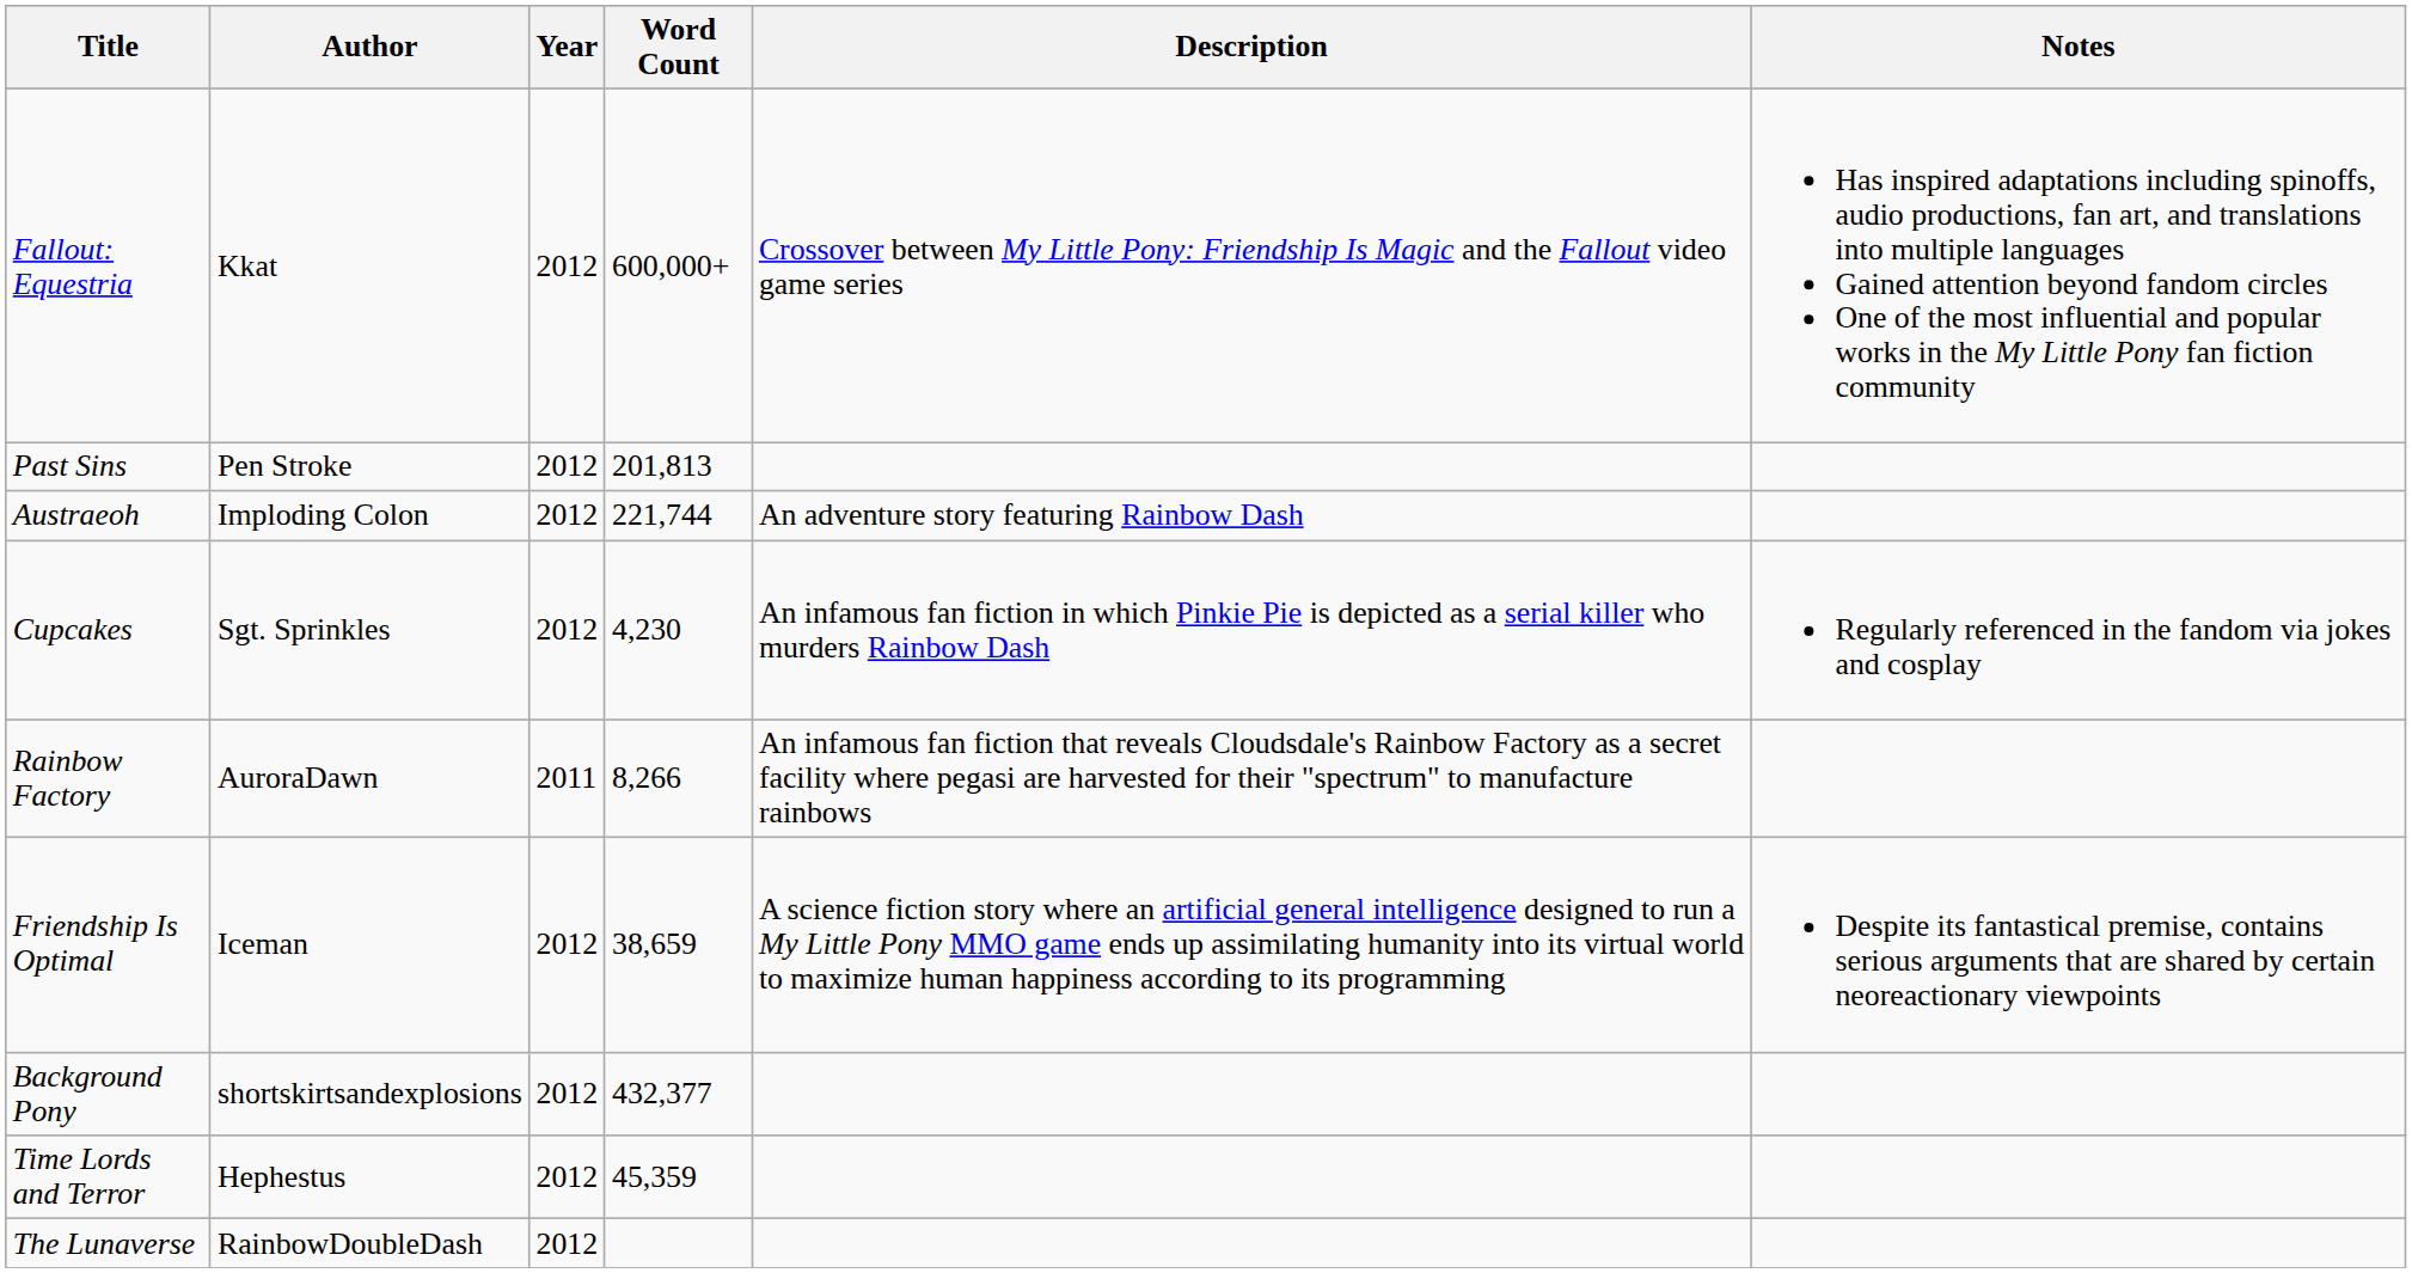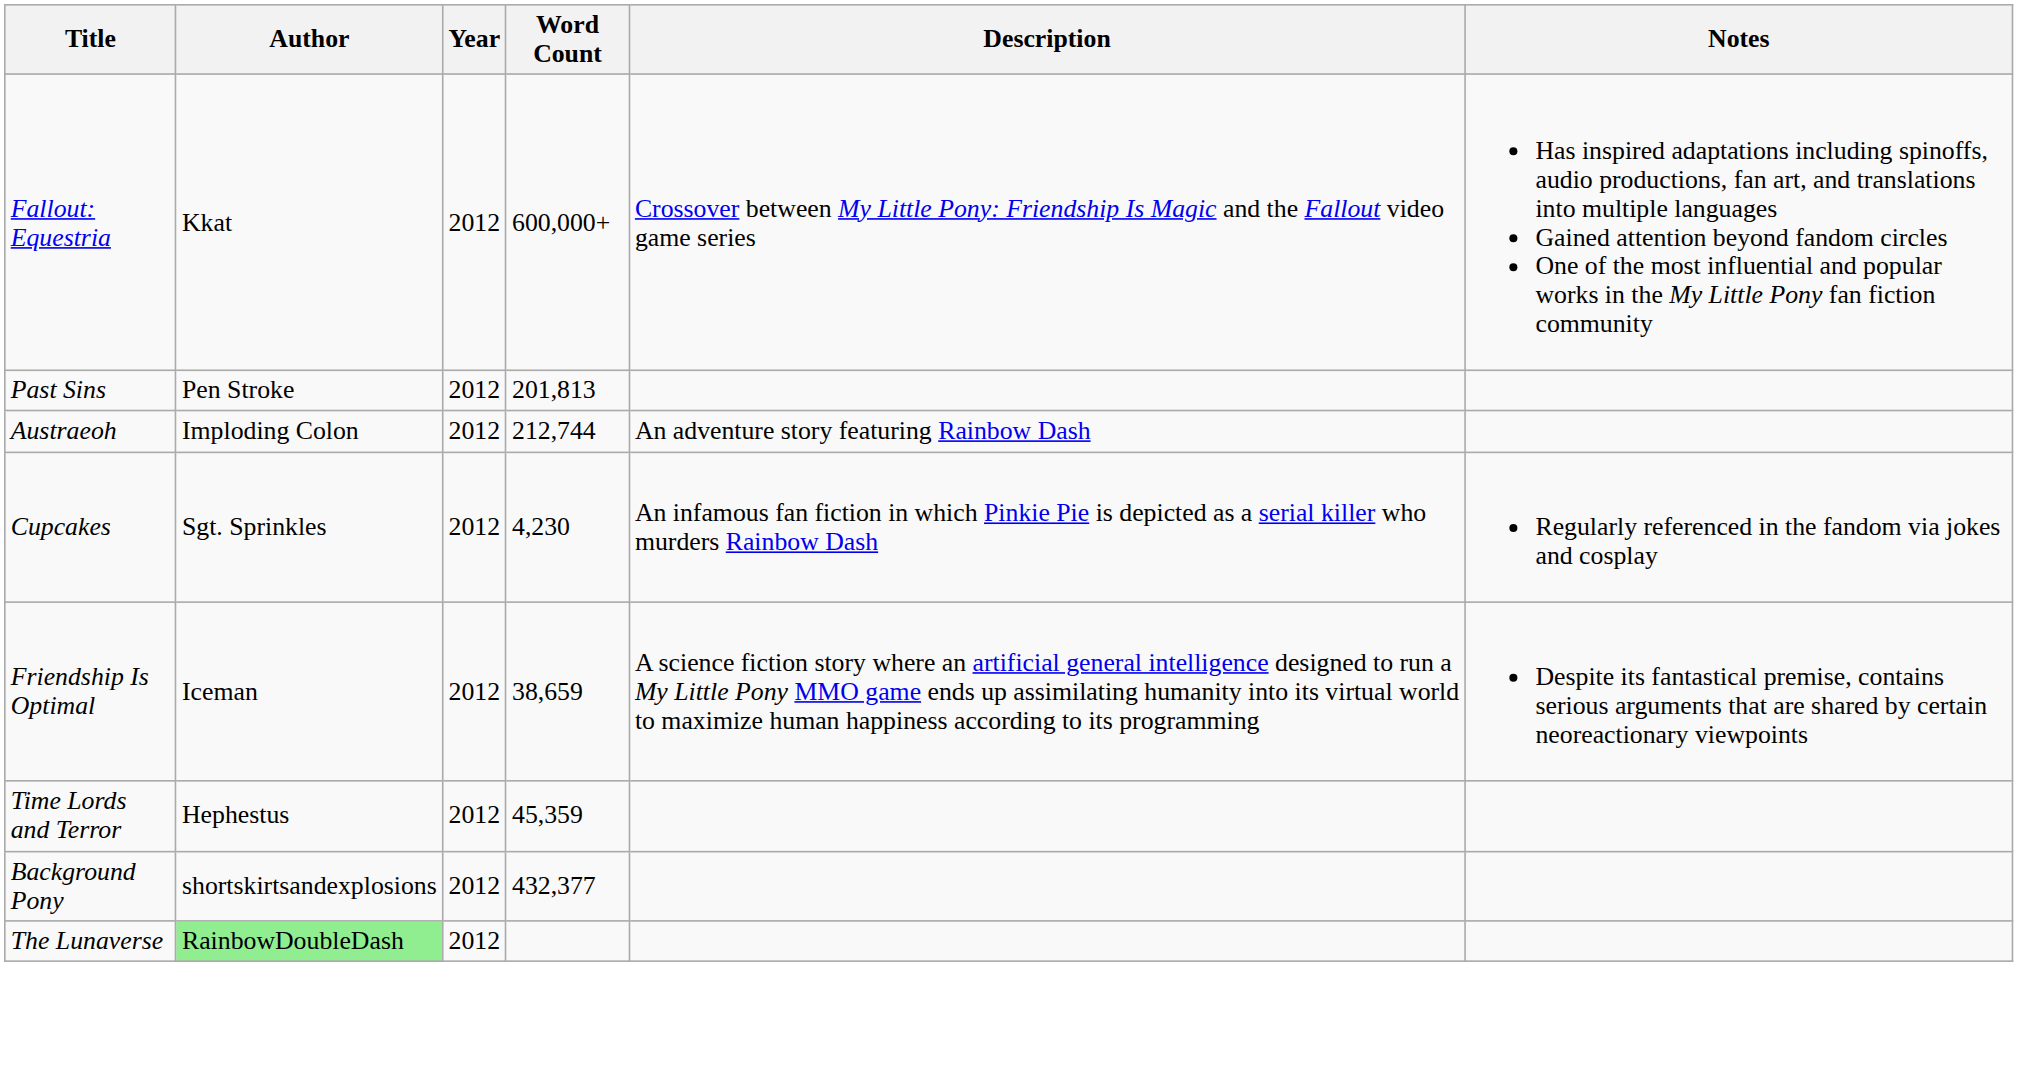 <table class="wikitable sortable">
 <tr>
 <th>Title</th>
 <th>Author</th>
 <th>Year</th>
 <th>Word Count</th>
 <th>Description</th>
 <th>Notes</th>
 </tr>
 <tr>
 <td><em><a href='#'>Fallout: Equestria</a></em></td>
 <td>Kkat</td>
 <td>2012</td>
 <td>600,000+</td>
 <td><a href='#'>Crossover</a> between <em><a href='#'>My Little Pony: Friendship Is Magic</a></em> and the <em><a href='#'>Fallout</a></em> video game series</td>
 <td><br><ul><li>Has inspired adaptations including spinoffs, audio productions, fan art, and translations into multiple languages</li><li>Gained attention beyond fandom circles</li><li>One of the most influential and popular works in the <em>My Little Pony</em> fan fiction community</li></ul></td>
 </tr>
 <tr>
 <td><em>Past Sins</em></td>
 <td>Pen Stroke</td>
 <td>2012</td>
 <td>201,813</td>
 <td></td>
 <td></td>
 </tr>
 <tr>
 <td><em>Austraeoh</em></td>
 <td>Imploding Colon</td>
 <td>2012</td>
-<td>221,744</td>
+<td>212,744</td>
 <td>An adventure story featuring <a href='#'>Rainbow Dash</a></td>
 <td></td>
 </tr>
 <tr>
 <td><em>Cupcakes</em></td>
 <td>Sgt. Sprinkles</td>
 <td>2012</td>
 <td>4,230</td>
 <td>An infamous fan fiction in which <a href='#'>Pinkie Pie</a> is depicted as a <a href='#'>serial killer</a> who murders <a href='#'>Rainbow Dash</a></td>
 <td><br><ul><li>Regularly referenced in the fandom via jokes and cosplay</li></ul></td>
 </tr>
 <tr>
-<td><em>Rainbow Factory</em></td>
-<td>AuroraDawn</td>
-<td>2011</td>
-<td>8,266</td>
-<td>An infamous fan fiction that reveals Cloudsdale's Rainbow Factory as a secret facility where pegasi are harvested for their "spectrum" to manufacture rainbows</td>
-<td></td>
-</tr>
-<tr>
 <td><em>Friendship Is Optimal</em></td>
 <td>Iceman</td>
 <td>2012</td>
 <td>38,659</td>
 <td>A science fiction story where an <a href='#'>artificial general intelligence</a> designed to run a <em>My Little Pony</em> <a href='#'>MMO game</a> ends up assimilating humanity into its virtual world to maximize human happiness according to its programming</td>
 <td><br><ul><li>Despite its fantastical premise, contains serious arguments that are shared by certain neoreactionary viewpoints</li></ul></td>
+</tr>
+<tr>
+<td><em>Time Lords and Terror</em></td>
+<td>Hephestus</td>
+<td>2012</td>
+<td>45,359</td>
+<td></td>
+<td></td>
 </tr>
 <tr>
 <td><em>Background Pony</em></td>
 <td>shortskirtsandexplosions</td>
 <td>2012</td>
 <td>432,377</td>
 <td></td>
 <td></td>
 </tr>
 <tr>
-<td><em>Time Lords and Terror</em></td>
-<td>Hephestus</td>
-<td>2012</td>
-<td>45,359</td>
-<td></td>
-<td></td>
-</tr>
-<tr>
 <td><em>The Lunaverse</em></td>
-<td>RainbowDoubleDash</td>
+<td style="background: lightgreen;">RainbowDoubleDash</td>
 <td>2012</td>
 <td></td>
 <td></td>
 <td></td>
 </tr>
 </table>
